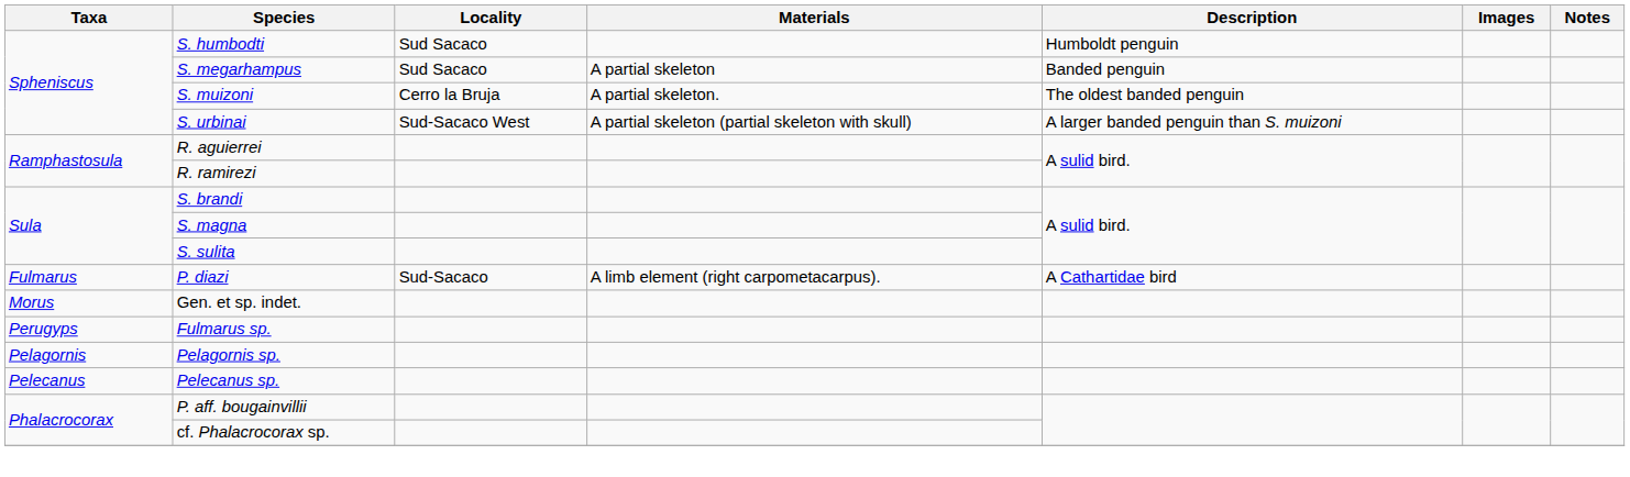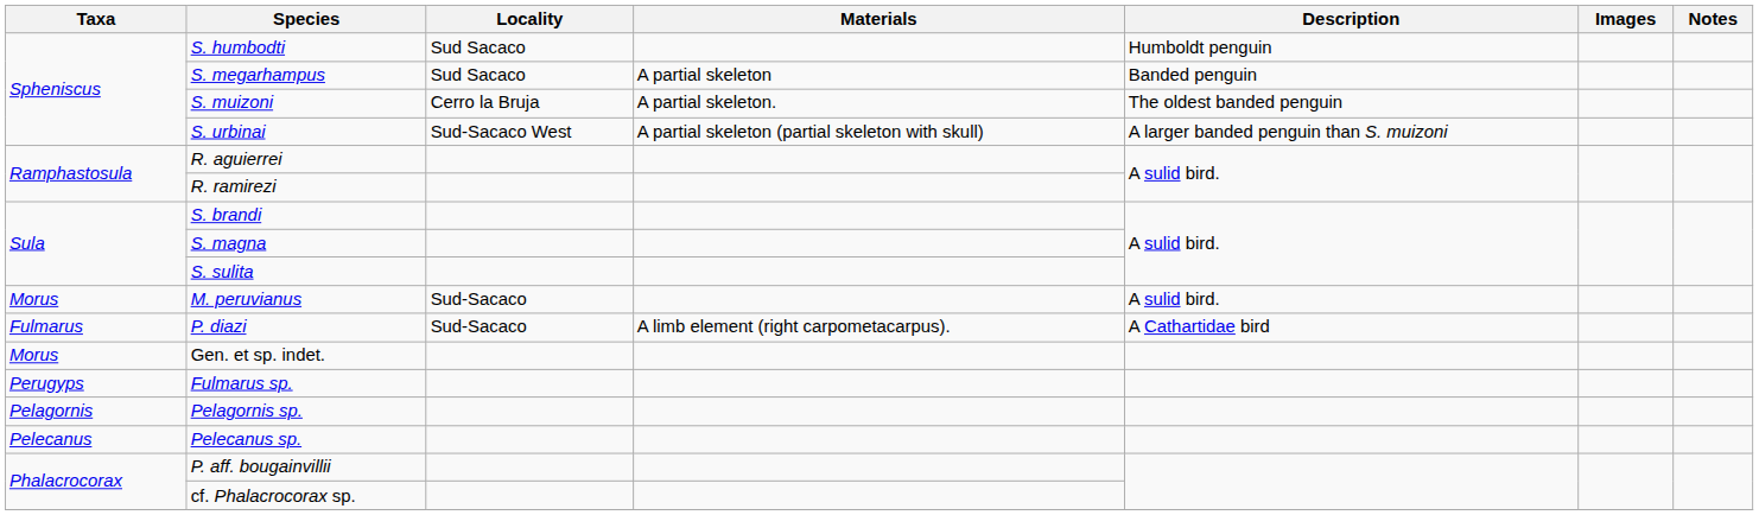 <table class="wikitable"  style="margin:auto; width:100%;">
 <tr>
 <th>Taxa</th>
 <th>Species</th>
 <th>Locality</th>
 <th>Materials</th>
 <th>Description</th>
 <th>Images</th>
 <th class=unsortable>Notes</th>
 </tr>
 <tr>
 <td rowspan= "4"><em><a href='#'>Spheniscus</a></em></td>
 <td><em><a href='#'>S. humbodti</a></em></td>
 <td>Sud Sacaco</td>
 <td></td>
 <td>Humboldt penguin</td>
 <td></td>
 <td align=center></td>
 </tr>
 <tr>
 <td><em><a href='#'>S. megarhampus</a></em></td>
 <td>Sud Sacaco</td>
 <td>A partial skeleton</td>
 <td>Banded penguin</td>
 <td><br></td>
 <td></td>
 </tr>
 <tr>
 <td><em><a href='#'>S. muizoni</a></em></td>
 <td>Cerro la Bruja</td>
 <td>A partial skeleton.</td>
 <td>The oldest banded penguin</td>
 <td></td>
 <td align=center></td>
 </tr>
 <tr>
 <td><em><a href='#'>S. urbinai</a></em></td>
 <td>Sud-Sacaco West</td>
 <td>A partial skeleton (partial skeleton with skull)</td>
 <td>A larger banded penguin than <em>S. muizoni</em></td>
 <td><br></td>
 <td></td>
 </tr>
 <tr>
 <td rowspan = "2"><em><a href='#'>Ramphastosula</a></em></td>
 <td><em>R. aguierrei</em></td>
 <td></td>
 <td></td>
 <td rowspan= "2">A <a href='#'>sulid</a> bird.</td>
 <td rowspan= "2"></td>
 <td rowspan= "2"></td>
 </tr>
 <tr>
 <td><em>R. ramirezi</em></td>
 <td></td>
 <td></td>
 </tr>
 <tr>
 <td rowspan ="3"><em><a href='#'>Sula</a></em></td>
 <td><em><a href='#'>S. brandi</a></em></td>
 <td></td>
 <td></td>
 <td rowspan ="3">A <a href='#'>sulid</a> bird.</td>
 <td rowspan ="3"></td>
 <td rowspan ="3"></td>
 </tr>
 <tr>
 <td><em><a href='#'>S. magna</a></em></td>
 <td></td>
 <td></td>
 </tr>
 <tr>
 <td><em><a href='#'>S. sulita</a></em></td>
 <td></td>
 <td></td>
 </tr>
 <tr>
+<td><em><a href='#'>Morus</a></em></td>
+<td><em><a href='#'>M. peruvianus</a></em></td>
+<td>Sud-Sacaco</td>
+<td></td>
+<td>A <a href='#'>sulid</a> bird.</td>
+<td></td>
+<td></td>
+</tr>
+<tr>
 <td><em><a href='#'>Fulmarus</a></em></td>
 <td><em><a href='#'>P. diazi</a></em></td>
 <td>Sud-Sacaco</td>
 <td>A limb element (right carpometacarpus).</td>
 <td>A <a href='#'>Cathartidae</a> bird</td>
 <td></td>
 <td></td>
 </tr>
 <tr>
 <td><em><a href='#'>Morus</a></em></td>
 <td>Gen. et sp. indet.</td>
 <td></td>
 <td></td>
 <td></td>
 <td></td>
 <td></td>
 </tr>
 <tr>
 <td><em><a href='#'>Perugyps</a></em></td>
 <td><em><a href='#'>Fulmarus sp.</a></em></td>
 <td></td>
 <td></td>
 <td></td>
 <td></td>
 <td></td>
 </tr>
 <tr>
 <td><em><a href='#'>Pelagornis</a></em></td>
 <td><em><a href='#'>Pelagornis sp.</a></em></td>
 <td></td>
 <td></td>
 <td></td>
 <td></td>
 <td></td>
 </tr>
 <tr>
 <td><em><a href='#'>Pelecanus</a></em></td>
 <td><em><a href='#'>Pelecanus sp.</a></em></td>
 <td></td>
 <td></td>
 <td></td>
 <td></td>
 <td></td>
 </tr>
 <tr>
 <td rowspan ="2"><em><a href='#'>Phalacrocorax</a></em></td>
 <td><em>P. aff. bougainvillii</em></td>
 <td></td>
 <td></td>
 <td rowspan ="2"></td>
 <td rowspan ="2"></td>
 <td rowspan ="2"></td>
 </tr>
 <tr>
 <td>cf. <em>Phalacrocorax</em> sp.</td>
 <td></td>
 <td></td>
 </tr>
 <tr>
 </tr>
 </table>
